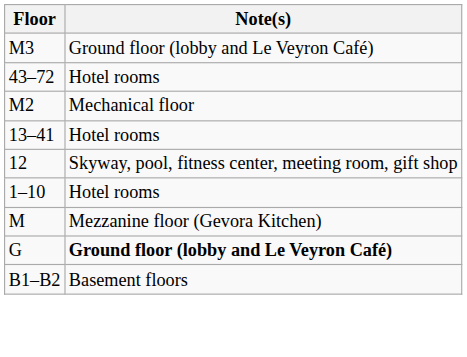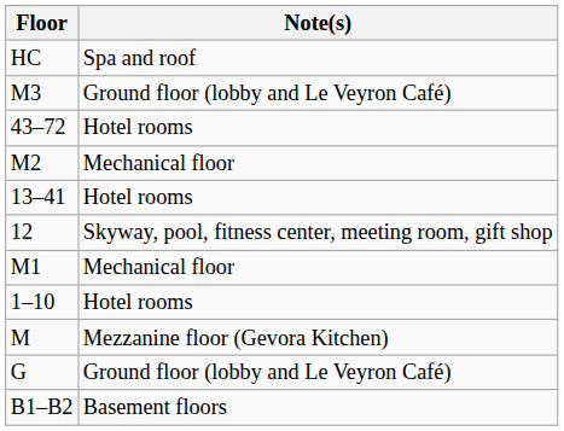 <table class=wikitable>
 <tr>
 <th>Floor</th>
 <th>Note(s)</th>
+</tr>
+<tr>
+<td>HC</td>
+<td>Spa and roof</td>
 </tr>
 <tr>
 <td>M3</td>
 <td>Ground floor (lobby and Le Veyron Café)</td>
 </tr>
 <tr>
 <td>43–72</td>
 <td>Hotel rooms</td>
 </tr>
 <tr>
 <td>M2</td>
 <td>Mechanical floor</td>
 </tr>
 <tr>
 <td>13–41</td>
 <td>Hotel rooms</td>
 </tr>
 <tr>
 <td>12</td>
 <td>Skyway, pool, fitness center, meeting room, gift shop</td>
 </tr>
 <tr>
+<td>M1</td>
+<td>Mechanical floor</td>
+</tr>
+<tr>
 <td>1–10</td>
 <td>Hotel rooms</td>
 </tr>
 <tr>
 <td>M</td>
 <td>Mezzanine floor (Gevora Kitchen)</td>
 </tr>
 <tr>
 <td>G</td>
-<td><strong>Ground floor (lobby and Le Veyron Café)</strong></td>
+<td>Ground floor (lobby and Le Veyron Café)</td>
 </tr>
 <tr>
 <td>B1–B2</td>
 <td>Basement floors</td>
 </tr>
 </table>
